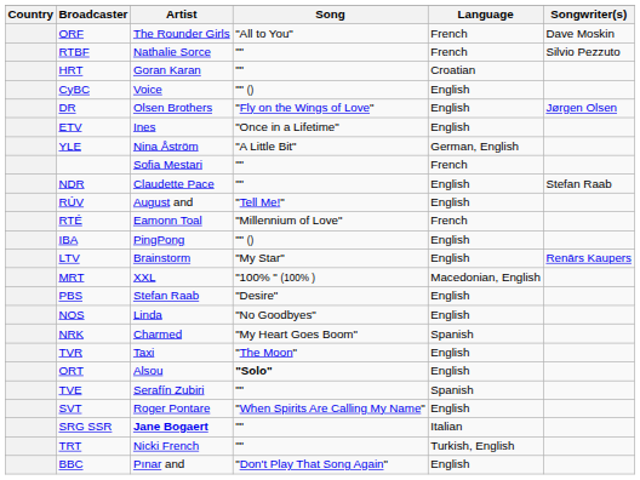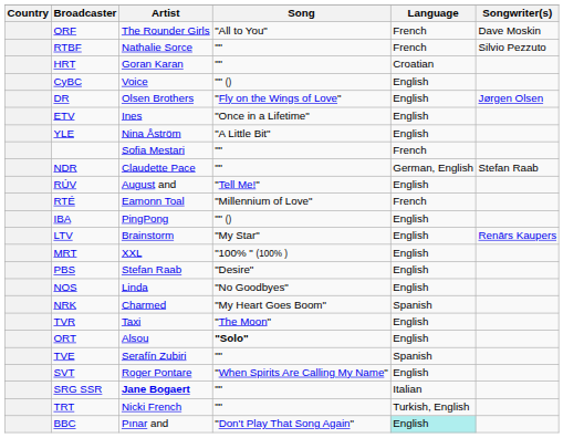 <table class="wikitable plainrowheaders sticky-header">
 <tr>
 </tr>
 <tr>
 <th scope="col">Country</th>
 <th scope="col">Broadcaster</th>
 <th scope="col">Artist</th>
 <th scope="col">Song</th>
 <th scope="col">Language</th>
 <th scope="col">Songwriter(s)</th>
 </tr>
 <tr>
 <th scope="row"></th>
 <td><a href='#'>ORF</a></td>
 <td><a href='#'>The Rounder Girls</a></td>
 <td>"All to You"</td>
 <td>French</td>
 <td>Dave Moskin</td>
 </tr>
 <tr>
 <th scope="row"></th>
 <td><a href='#'>RTBF</a></td>
 <td><a href='#'>Nathalie Sorce</a></td>
 <td>""</td>
 <td>French</td>
 <td>Silvio Pezzuto</td>
 </tr>
 <tr>
 <th scope="row"></th>
 <td><a href='#'>HRT</a></td>
 <td><a href='#'>Goran Karan</a></td>
 <td>""</td>
 <td>Croatian</td>
 <td></td>
 </tr>
 <tr>
 <th scope="row"></th>
 <td><a href='#'>CyBC</a></td>
 <td><a href='#'>Voice</a></td>
 <td>"" <small>()</small></td>
 <td>English</td>
 <td></td>
 </tr>
 <tr>
 <th scope="row"></th>
 <td><a href='#'>DR</a></td>
 <td><a href='#'>Olsen Brothers</a></td>
 <td>"<a href='#'>Fly on the Wings of Love</a>"</td>
 <td>English</td>
 <td><a href='#'>Jørgen Olsen</a></td>
 </tr>
 <tr>
 <th scope="row"></th>
 <td><a href='#'>ETV</a></td>
 <td><a href='#'>Ines</a></td>
 <td>"Once in a Lifetime"</td>
 <td>English</td>
 <td></td>
 </tr>
 <tr>
 <th scope="row"></th>
 <td><a href='#'>YLE</a></td>
 <td><a href='#'>Nina Åström</a></td>
 <td>"A Little Bit"</td>
-<td>German, English</td>
+<td>English</td>
 <td></td>
 </tr>
 <tr>
 <th scope="row"></th>
 <td></td>
 <td><a href='#'>Sofia Mestari</a></td>
 <td>""</td>
 <td>French</td>
 <td></td>
 </tr>
 <tr>
 <th scope="row"></th>
 <td><a href='#'>NDR</a></td>
 <td><a href='#'>Claudette Pace</a></td>
 <td>""</td>
-<td>English</td>
+<td>German, English</td>
 <td>Stefan Raab</td>
 </tr>
 <tr>
 <th scope="row"></th>
 <td><a href='#'>RÚV</a></td>
 <td><a href='#'>August</a> and </td>
 <td>"<a href='#'>Tell Me!</a>"</td>
 <td>English</td>
 <td></td>
 </tr>
 <tr>
 <th scope="row"></th>
 <td><a href='#'>RTÉ</a></td>
 <td><a href='#'>Eamonn Toal</a></td>
 <td>"Millennium of Love"</td>
 <td>French</td>
 <td></td>
 </tr>
 <tr>
 <th scope="row"></th>
 <td><a href='#'>IBA</a></td>
 <td><a href='#'>PingPong</a></td>
 <td>"" <small>()</small></td>
 <td>English</td>
 <td></td>
 </tr>
 <tr>
 <th scope="row"></th>
 <td><a href='#'>LTV</a></td>
 <td><a href='#'>Brainstorm</a></td>
 <td>"My Star"</td>
 <td>English</td>
 <td><a href='#'>Renārs Kaupers</a></td>
 </tr>
 <tr>
 <th scope="row"></th>
 <td><a href='#'>MRT</a></td>
 <td><a href='#'>XXL</a></td>
 <td>"100% " <small>(100% )</small></td>
-<td>Macedonian, English</td>
+<td>English</td>
 <td></td>
 </tr>
 <tr>
 <th scope="row"></th>
 <td><a href='#'>PBS</a></td>
 <td><a href='#'>Stefan Raab</a></td>
 <td>"Desire"</td>
 <td>English</td>
 <td></td>
 </tr>
 <tr>
 <th scope="row"></th>
 <td><a href='#'>NOS</a></td>
 <td><a href='#'>Linda</a></td>
 <td>"No Goodbyes"</td>
 <td>English</td>
 <td></td>
 </tr>
 <tr>
 <th scope="row"></th>
 <td><a href='#'>NRK</a></td>
 <td><a href='#'>Charmed</a></td>
 <td>"My Heart Goes Boom"</td>
 <td>Spanish</td>
 <td></td>
 </tr>
 <tr>
 <th scope="row"></th>
 <td><a href='#'>TVR</a></td>
 <td><a href='#'>Taxi</a></td>
 <td>"<a href='#'>The Moon</a>"</td>
 <td>English</td>
 <td></td>
 </tr>
 <tr>
 <th scope="row"></th>
 <td><a href='#'>ORT</a></td>
 <td><a href='#'>Alsou</a></td>
 <td><strong>"Solo"</strong></td>
 <td>English</td>
 <td></td>
 </tr>
 <tr>
 <th scope="row"></th>
 <td><a href='#'>TVE</a></td>
 <td><a href='#'>Serafín Zubiri</a></td>
 <td>""</td>
 <td>Spanish</td>
 <td></td>
 </tr>
 <tr>
 <th scope="row"></th>
 <td><a href='#'>SVT</a></td>
 <td><a href='#'>Roger Pontare</a></td>
 <td>"<a href='#'>When Spirits Are Calling My Name</a>"</td>
 <td>English</td>
 <td></td>
 </tr>
 <tr>
 <th scope="row"></th>
 <td><a href='#'>SRG SSR</a></td>
 <td><strong><a href='#'>Jane Bogaert</a></strong></td>
 <td>""</td>
 <td>Italian</td>
 <td></td>
 </tr>
 <tr>
 <th scope="row"></th>
 <td><a href='#'>TRT</a></td>
 <td><a href='#'>Nicki French</a></td>
 <td>""</td>
 <td>Turkish, English</td>
 <td></td>
 </tr>
 <tr>
 <th scope="row"></th>
 <td><a href='#'>BBC</a></td>
 <td><a href='#'>Pınar</a> and </td>
 <td>"<a href='#'>Don't Play That Song Again</a>"</td>
-<td>English</td>
+<td style="background: paleturquoise;">English</td>
 <td></td>
 </tr>
 </table>
